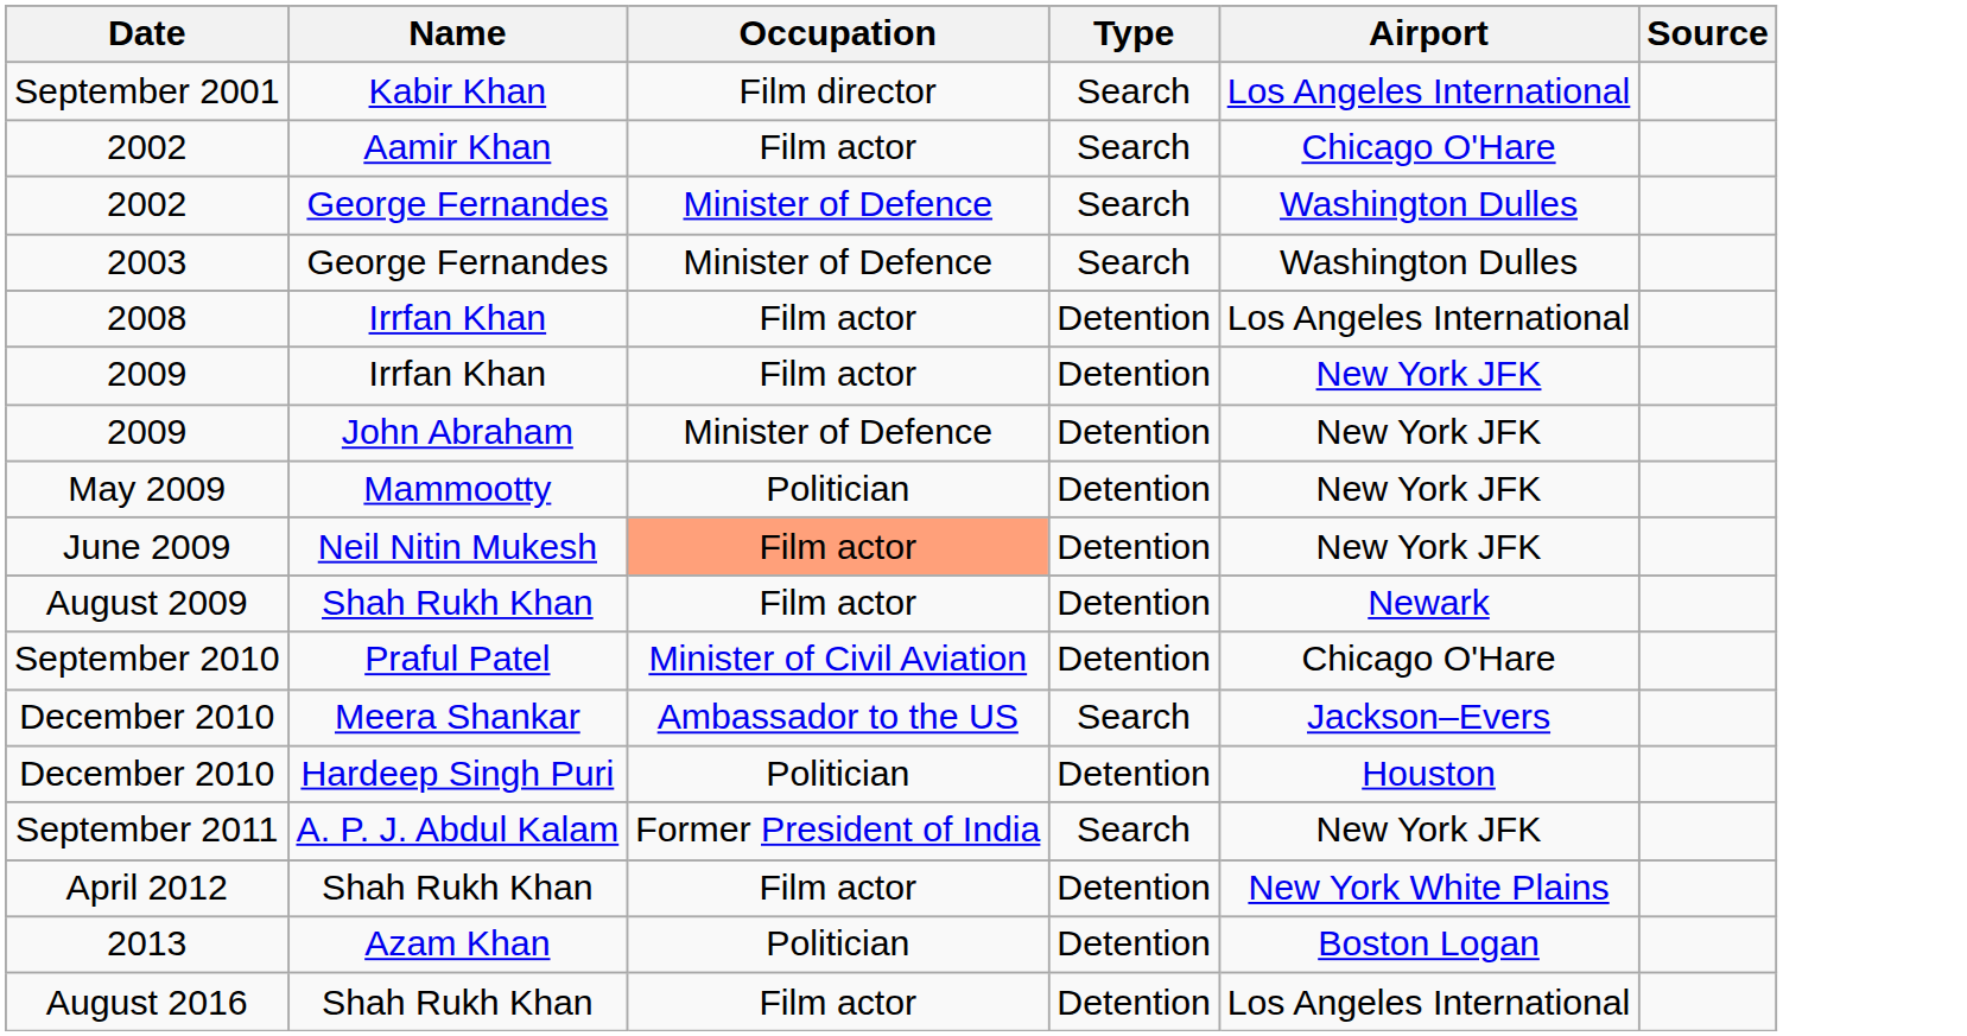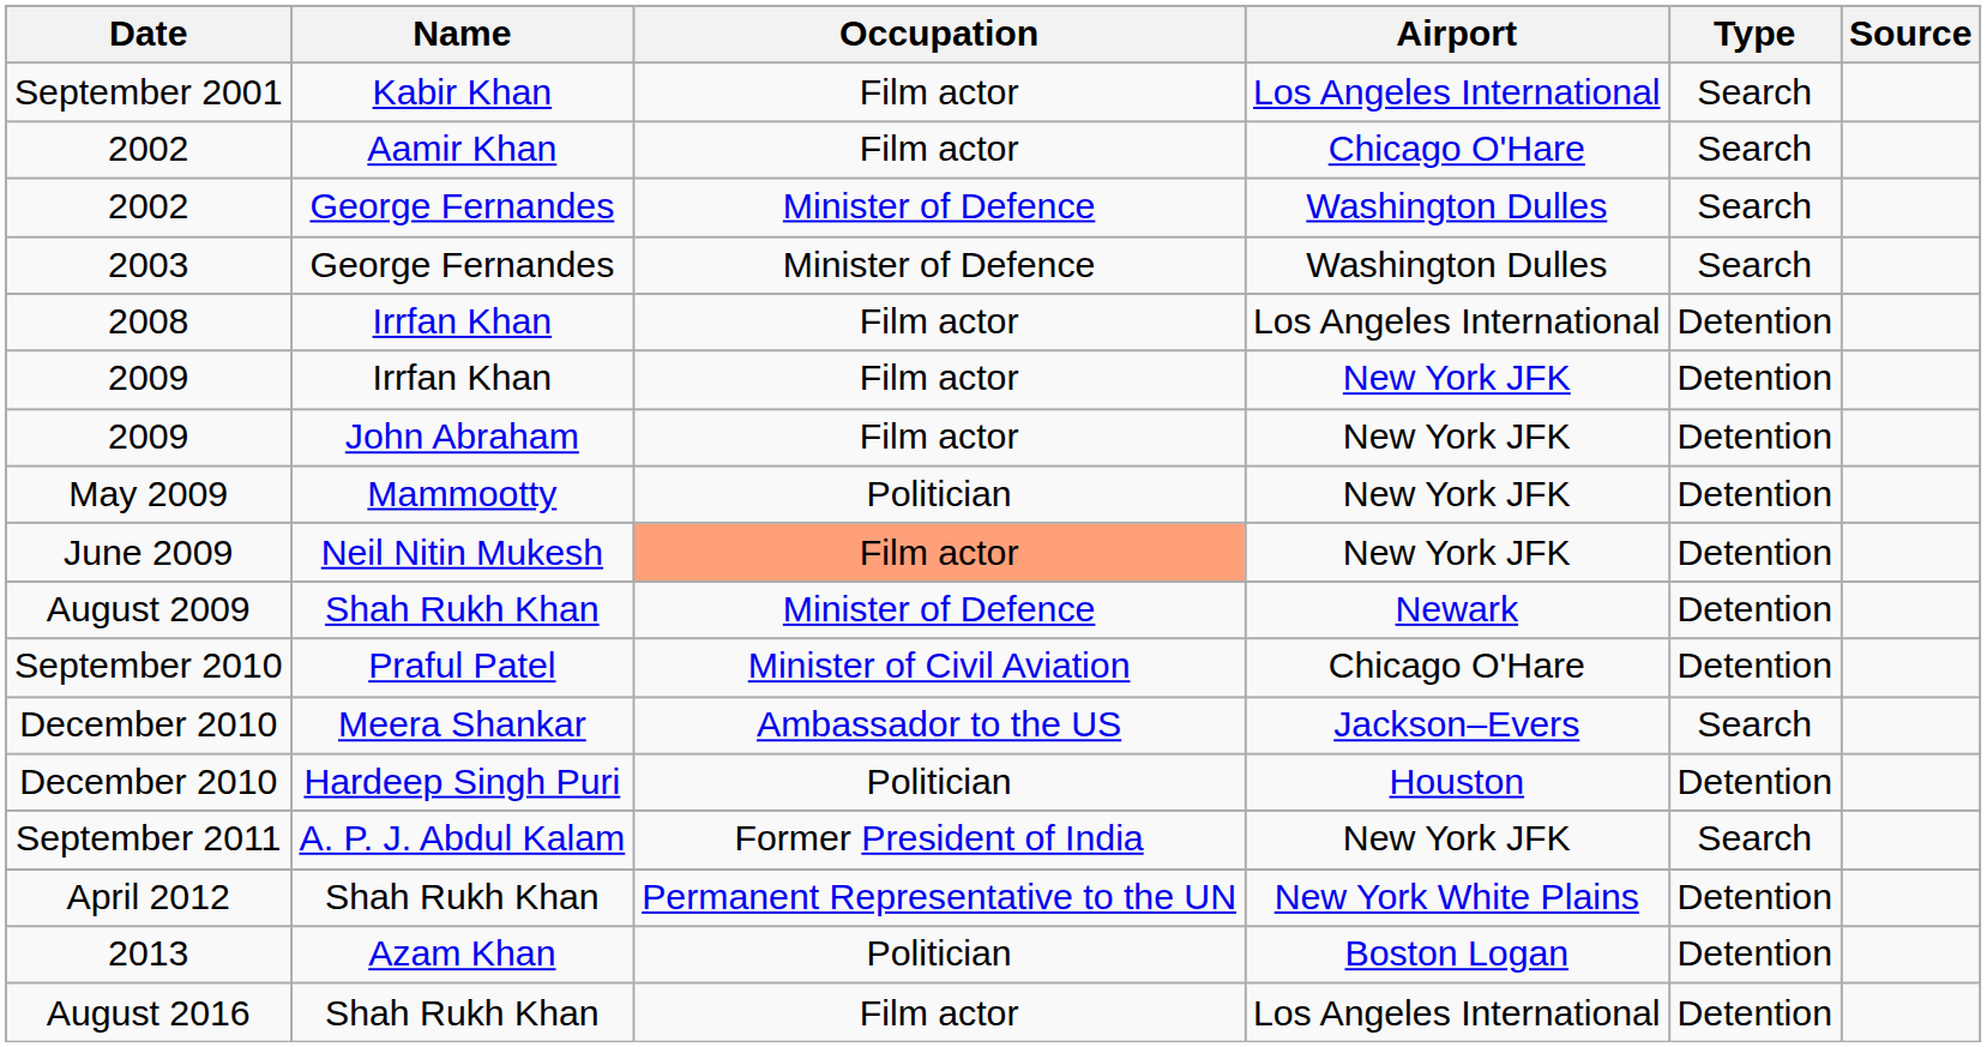 <table class=wikitable style="text-align:center">
 <tr>
 <th>Date</th>
 <th>Name</th>
 <th>Occupation</th>
+<th>Airport</th>
 <th>Type</th>
-<th>Airport</th>
 <th>Source</th>
 </tr>
 <tr>
 <td>September 2001</td>
 <td><a href='#'>Kabir Khan</a></td>
-<td>Film director</td>
+<td>Film actor</td>
+<td><a href='#'>Los Angeles International</a></td>
 <td>Search</td>
-<td><a href='#'>Los Angeles International</a></td>
 <td></td>
 </tr>
 <tr>
 <td>2002</td>
 <td><a href='#'>Aamir Khan</a></td>
 <td>Film actor</td>
+<td><a href='#'>Chicago O'Hare</a></td>
 <td>Search</td>
-<td><a href='#'>Chicago O'Hare</a></td>
 <td></td>
 </tr>
 <tr>
 <td>2002</td>
 <td><a href='#'>George Fernandes</a></td>
 <td><a href='#'>Minister of Defence</a></td>
+<td><a href='#'>Washington Dulles</a></td>
 <td>Search</td>
-<td><a href='#'>Washington Dulles</a></td>
 <td></td>
 </tr>
 <tr>
 <td>2003</td>
 <td>George Fernandes</td>
 <td>Minister of Defence</td>
+<td>Washington Dulles</td>
 <td>Search</td>
-<td>Washington Dulles</td>
 <td></td>
 </tr>
 <tr>
 <td>2008</td>
 <td><a href='#'>Irrfan Khan</a></td>
 <td>Film actor</td>
+<td>Los Angeles International</td>
 <td>Detention</td>
-<td>Los Angeles International</td>
 <td></td>
 </tr>
 <tr>
 <td>2009</td>
 <td>Irrfan Khan</td>
 <td>Film actor</td>
+<td><a href='#'>New York JFK</a></td>
 <td>Detention</td>
-<td><a href='#'>New York JFK</a></td>
 <td></td>
 </tr>
 <tr>
 <td>2009</td>
 <td><a href='#'>John Abraham</a></td>
-<td>Minister of Defence</td>
+<td>Film actor</td>
+<td>New York JFK</td>
 <td>Detention</td>
-<td>New York JFK</td>
 <td></td>
 </tr>
 <tr>
 <td>May 2009</td>
 <td><a href='#'>Mammootty</a></td>
 <td>Politician</td>
+<td>New York JFK</td>
 <td>Detention</td>
-<td>New York JFK</td>
 <td></td>
 </tr>
 <tr>
 <td>June 2009</td>
 <td><a href='#'>Neil Nitin Mukesh</a></td>
 <td style="background: lightsalmon;">Film actor</td>
+<td>New York JFK</td>
 <td>Detention</td>
-<td>New York JFK</td>
 <td></td>
 </tr>
 <tr>
 <td>August 2009</td>
 <td><a href='#'>Shah Rukh Khan</a></td>
-<td>Film actor</td>
+<td><a href='#'>Minister of Defence</a></td>
+<td><a href='#'>Newark</a></td>
 <td>Detention</td>
-<td><a href='#'>Newark</a></td>
 <td></td>
 </tr>
 <tr>
 <td>September 2010</td>
 <td><a href='#'>Praful Patel</a></td>
 <td><a href='#'>Minister of Civil Aviation</a></td>
+<td>Chicago O'Hare</td>
 <td>Detention</td>
-<td>Chicago O'Hare</td>
 <td></td>
 </tr>
 <tr>
 <td>December 2010</td>
 <td><a href='#'>Meera Shankar</a></td>
 <td><a href='#'>Ambassador to the US</a></td>
+<td><a href='#'>Jackson–Evers</a></td>
 <td>Search</td>
-<td><a href='#'>Jackson–Evers</a></td>
 <td></td>
 </tr>
 <tr>
 <td>December 2010</td>
 <td><a href='#'>Hardeep Singh Puri</a></td>
 <td>Politician</td>
+<td><a href='#'>Houston</a></td>
 <td>Detention</td>
-<td><a href='#'>Houston</a></td>
 <td></td>
 </tr>
 <tr>
 <td>September 2011</td>
 <td><a href='#'>A. P. J. Abdul Kalam</a></td>
 <td>Former <a href='#'>President of India</a></td>
+<td>New York JFK</td>
 <td>Search</td>
-<td>New York JFK</td>
 <td></td>
 </tr>
 <tr>
 <td>April 2012</td>
 <td>Shah Rukh Khan</td>
-<td>Film actor</td>
+<td><a href='#'>Permanent Representative to the UN</a></td>
+<td><a href='#'>New York White Plains</a></td>
 <td>Detention</td>
-<td><a href='#'>New York White Plains</a></td>
 <td></td>
 </tr>
 <tr>
 <td>2013</td>
 <td><a href='#'>Azam Khan</a></td>
 <td>Politician</td>
+<td><a href='#'>Boston Logan</a></td>
 <td>Detention</td>
-<td><a href='#'>Boston Logan</a></td>
 <td></td>
 </tr>
 <tr>
 <td>August 2016</td>
 <td>Shah Rukh Khan</td>
 <td>Film actor</td>
+<td>Los Angeles International</td>
 <td>Detention</td>
-<td>Los Angeles International</td>
 <td></td>
 </tr>
 </table>
